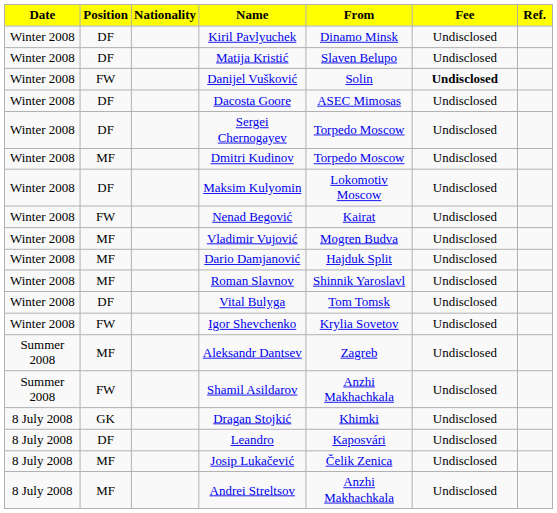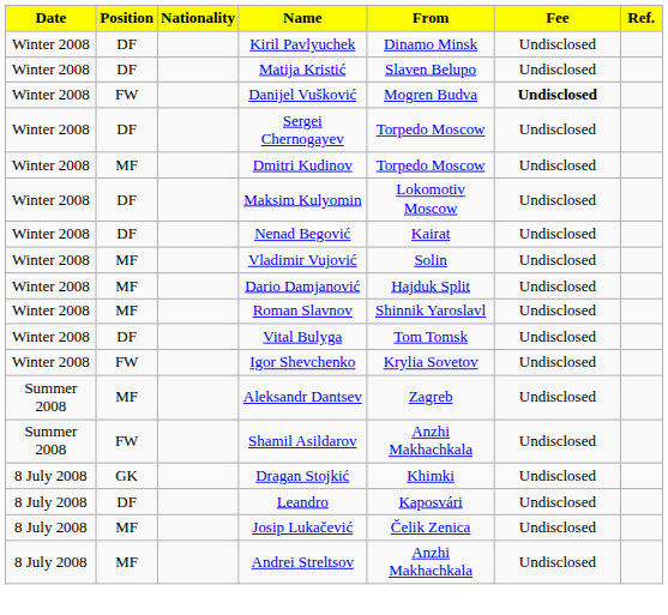 <table class="wikitable"  style="text-align:center; font-size:90%; ">
 <tr>
 <th style="background:#FFFF00; color:black; width:150px;">Date</th>
 <th style="background:#FFFF00; color:black; width:50px;">Position</th>
 <th style="background:#FFFF00; color:black; width:50px;">Nationality</th>
 <th style="background:#FFFF00; color:black; width:200px;">Name</th>
 <th style="background:#FFFF00; color:black; width:200px;">From</th>
 <th style="background:#FFFF00; color:black; width:200px;">Fee</th>
 <th style="background:#FFFF00; color:black; width:50px;">Ref.</th>
 </tr>
 <tr>
 <td>Winter 2008</td>
 <td>DF</td>
 <td></td>
 <td><a href='#'>Kiril Pavlyuchek</a></td>
 <td><a href='#'>Dinamo Minsk</a></td>
 <td>Undisclosed</td>
 <td></td>
 </tr>
 <tr>
 <td>Winter 2008</td>
 <td>DF</td>
 <td></td>
 <td><a href='#'>Matija Kristić</a></td>
 <td><a href='#'>Slaven Belupo</a></td>
 <td>Undisclosed</td>
 <td></td>
 </tr>
 <tr>
 <td>Winter 2008</td>
 <td>FW</td>
 <td></td>
 <td><a href='#'>Danijel Vušković</a></td>
-<td><a href='#'>Solin</a></td>
+<td><a href='#'>Mogren Budva</a></td>
 <td><strong>Undisclosed</strong></td>
-<td></td>
-</tr>
-<tr>
-<td>Winter 2008</td>
-<td>DF</td>
-<td></td>
-<td><a href='#'>Dacosta Goore</a></td>
-<td><a href='#'>ASEC Mimosas</a></td>
-<td>Undisclosed</td>
 <td></td>
 </tr>
 <tr>
 <td>Winter 2008</td>
 <td>DF</td>
 <td></td>
 <td><a href='#'>Sergei Chernogayev</a></td>
 <td><a href='#'>Torpedo Moscow</a></td>
 <td>Undisclosed</td>
 <td></td>
 </tr>
 <tr>
 <td>Winter 2008</td>
 <td>MF</td>
 <td></td>
 <td><a href='#'>Dmitri Kudinov</a></td>
 <td><a href='#'>Torpedo Moscow</a></td>
 <td>Undisclosed</td>
 <td></td>
 </tr>
 <tr>
 <td>Winter 2008</td>
 <td>DF</td>
 <td></td>
 <td><a href='#'>Maksim Kulyomin</a></td>
 <td><a href='#'>Lokomotiv Moscow</a></td>
 <td>Undisclosed</td>
 <td></td>
 </tr>
 <tr>
 <td>Winter 2008</td>
-<td>FW</td>
+<td>DF</td>
 <td></td>
 <td><a href='#'>Nenad Begović</a></td>
 <td><a href='#'>Kairat</a></td>
 <td>Undisclosed</td>
 <td></td>
 </tr>
 <tr>
 <td>Winter 2008</td>
 <td>MF</td>
 <td></td>
 <td><a href='#'>Vladimir Vujović</a></td>
-<td><a href='#'>Mogren Budva</a></td>
+<td><a href='#'>Solin</a></td>
 <td>Undisclosed</td>
 <td></td>
 </tr>
 <tr>
 <td>Winter 2008</td>
 <td>MF</td>
 <td></td>
 <td><a href='#'>Dario Damjanović</a></td>
 <td><a href='#'>Hajduk Split</a></td>
 <td>Undisclosed</td>
 <td></td>
 </tr>
 <tr>
 <td>Winter 2008</td>
 <td>MF</td>
 <td></td>
 <td><a href='#'>Roman Slavnov</a></td>
 <td><a href='#'>Shinnik Yaroslavl</a></td>
 <td>Undisclosed</td>
 <td></td>
 </tr>
 <tr>
 <td>Winter 2008</td>
 <td>DF</td>
 <td></td>
 <td><a href='#'>Vital Bulyga</a></td>
 <td><a href='#'>Tom Tomsk</a></td>
 <td>Undisclosed</td>
 <td></td>
 </tr>
 <tr>
 <td>Winter 2008</td>
 <td>FW</td>
 <td></td>
 <td><a href='#'>Igor Shevchenko</a></td>
 <td><a href='#'>Krylia Sovetov</a></td>
 <td>Undisclosed</td>
 <td></td>
 </tr>
 <tr>
 <td>Summer 2008</td>
 <td>MF</td>
 <td></td>
 <td><a href='#'>Aleksandr Dantsev</a></td>
 <td><a href='#'>Zagreb</a></td>
 <td>Undisclosed</td>
 <td></td>
 </tr>
 <tr>
 <td>Summer 2008</td>
 <td>FW</td>
 <td></td>
 <td><a href='#'>Shamil Asildarov</a></td>
 <td><a href='#'>Anzhi Makhachkala</a></td>
 <td>Undisclosed</td>
 <td></td>
 </tr>
 <tr>
 <td>8 July 2008</td>
 <td>GK</td>
 <td></td>
 <td><a href='#'>Dragan Stojkić</a></td>
 <td><a href='#'>Khimki</a></td>
 <td>Undisclosed</td>
 <td></td>
 </tr>
 <tr>
 <td>8 July 2008</td>
 <td>DF</td>
 <td></td>
 <td><a href='#'>Leandro</a></td>
 <td><a href='#'>Kaposvári</a></td>
 <td>Undisclosed</td>
 <td></td>
 </tr>
 <tr>
 <td>8 July 2008</td>
 <td>MF</td>
 <td></td>
 <td><a href='#'>Josip Lukačević</a></td>
 <td><a href='#'>Čelik Zenica</a></td>
 <td>Undisclosed</td>
 <td></td>
 </tr>
 <tr>
 <td>8 July 2008</td>
 <td>MF</td>
 <td></td>
 <td><a href='#'>Andrei Streltsov</a></td>
 <td><a href='#'>Anzhi Makhachkala</a></td>
 <td>Undisclosed</td>
 <td></td>
 </tr>
 </table>
